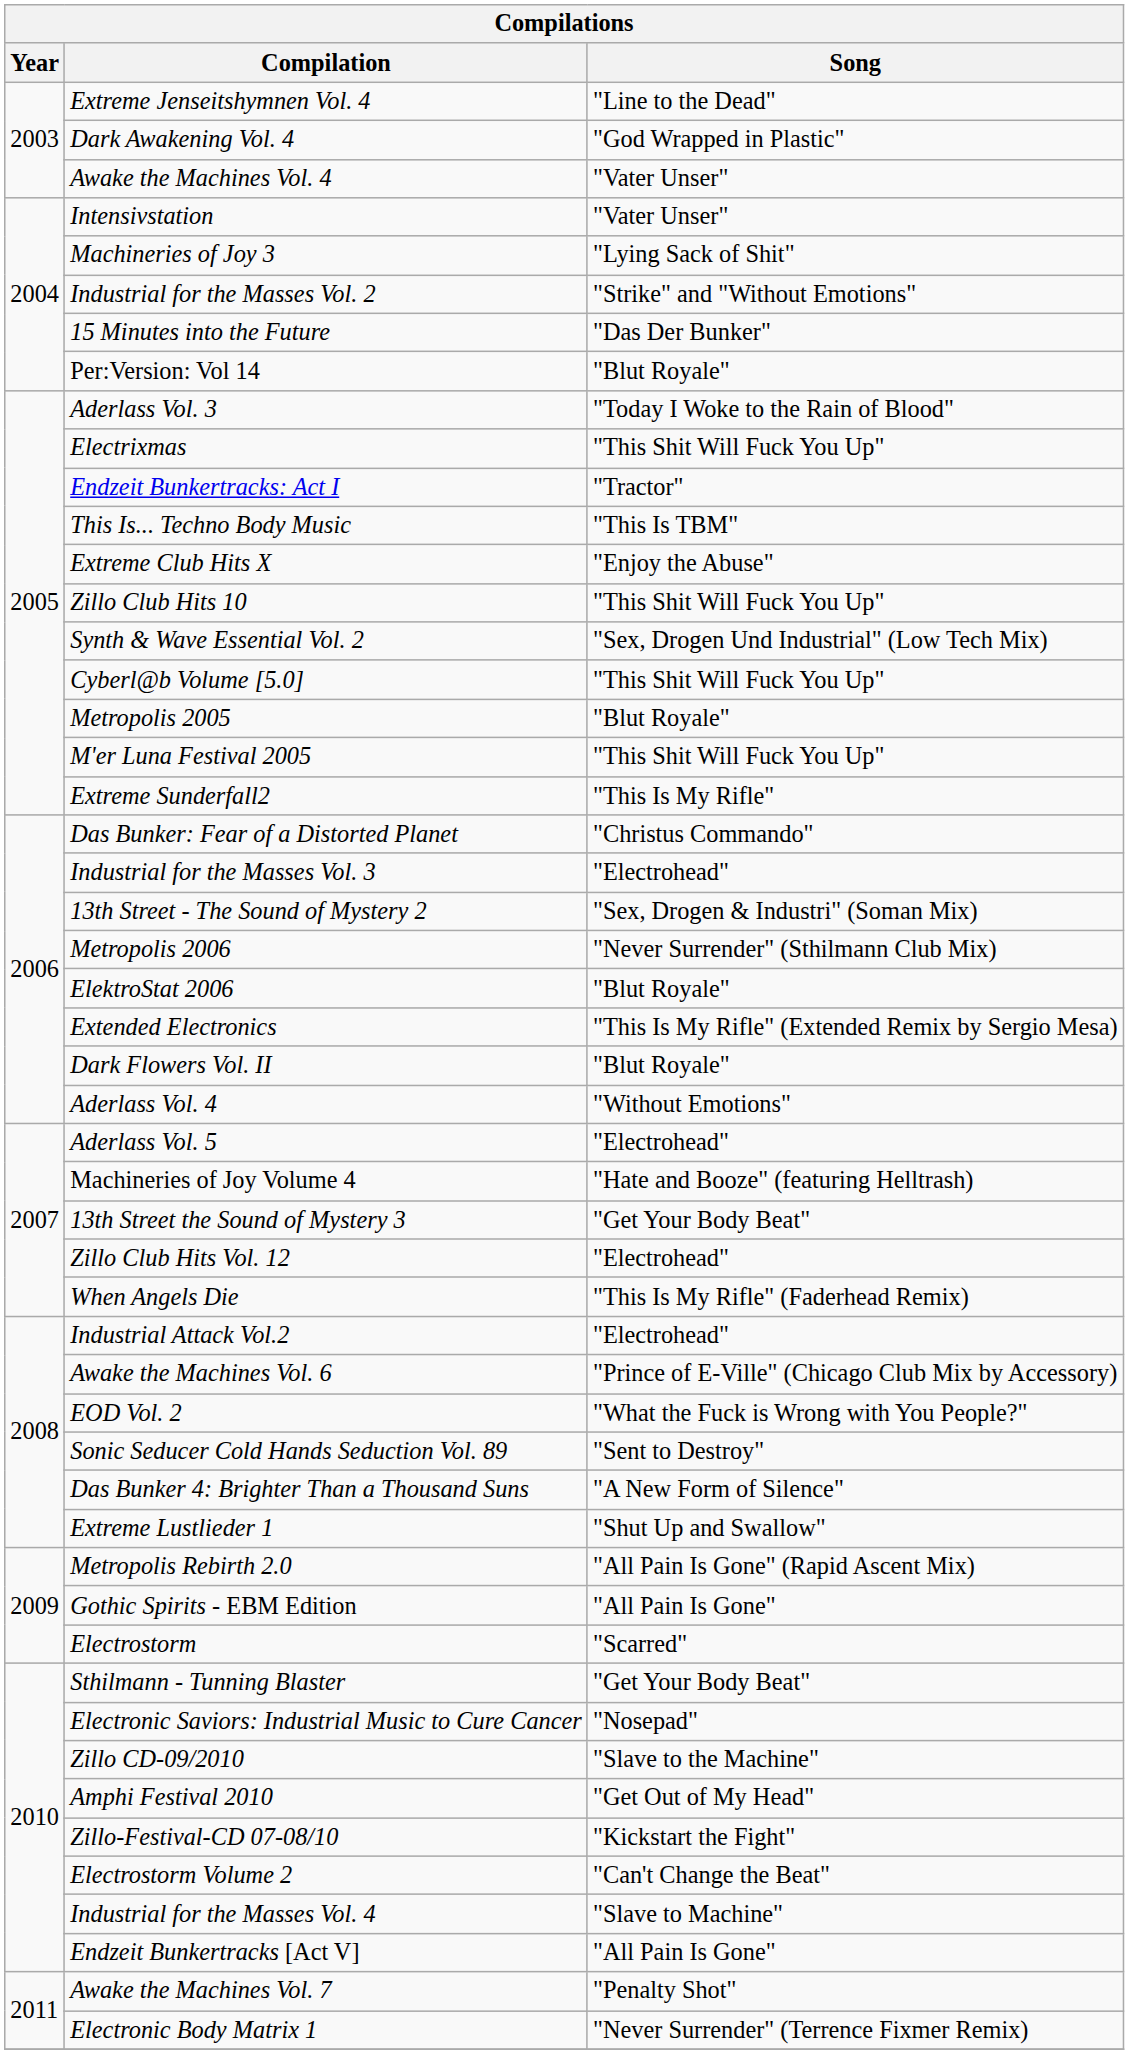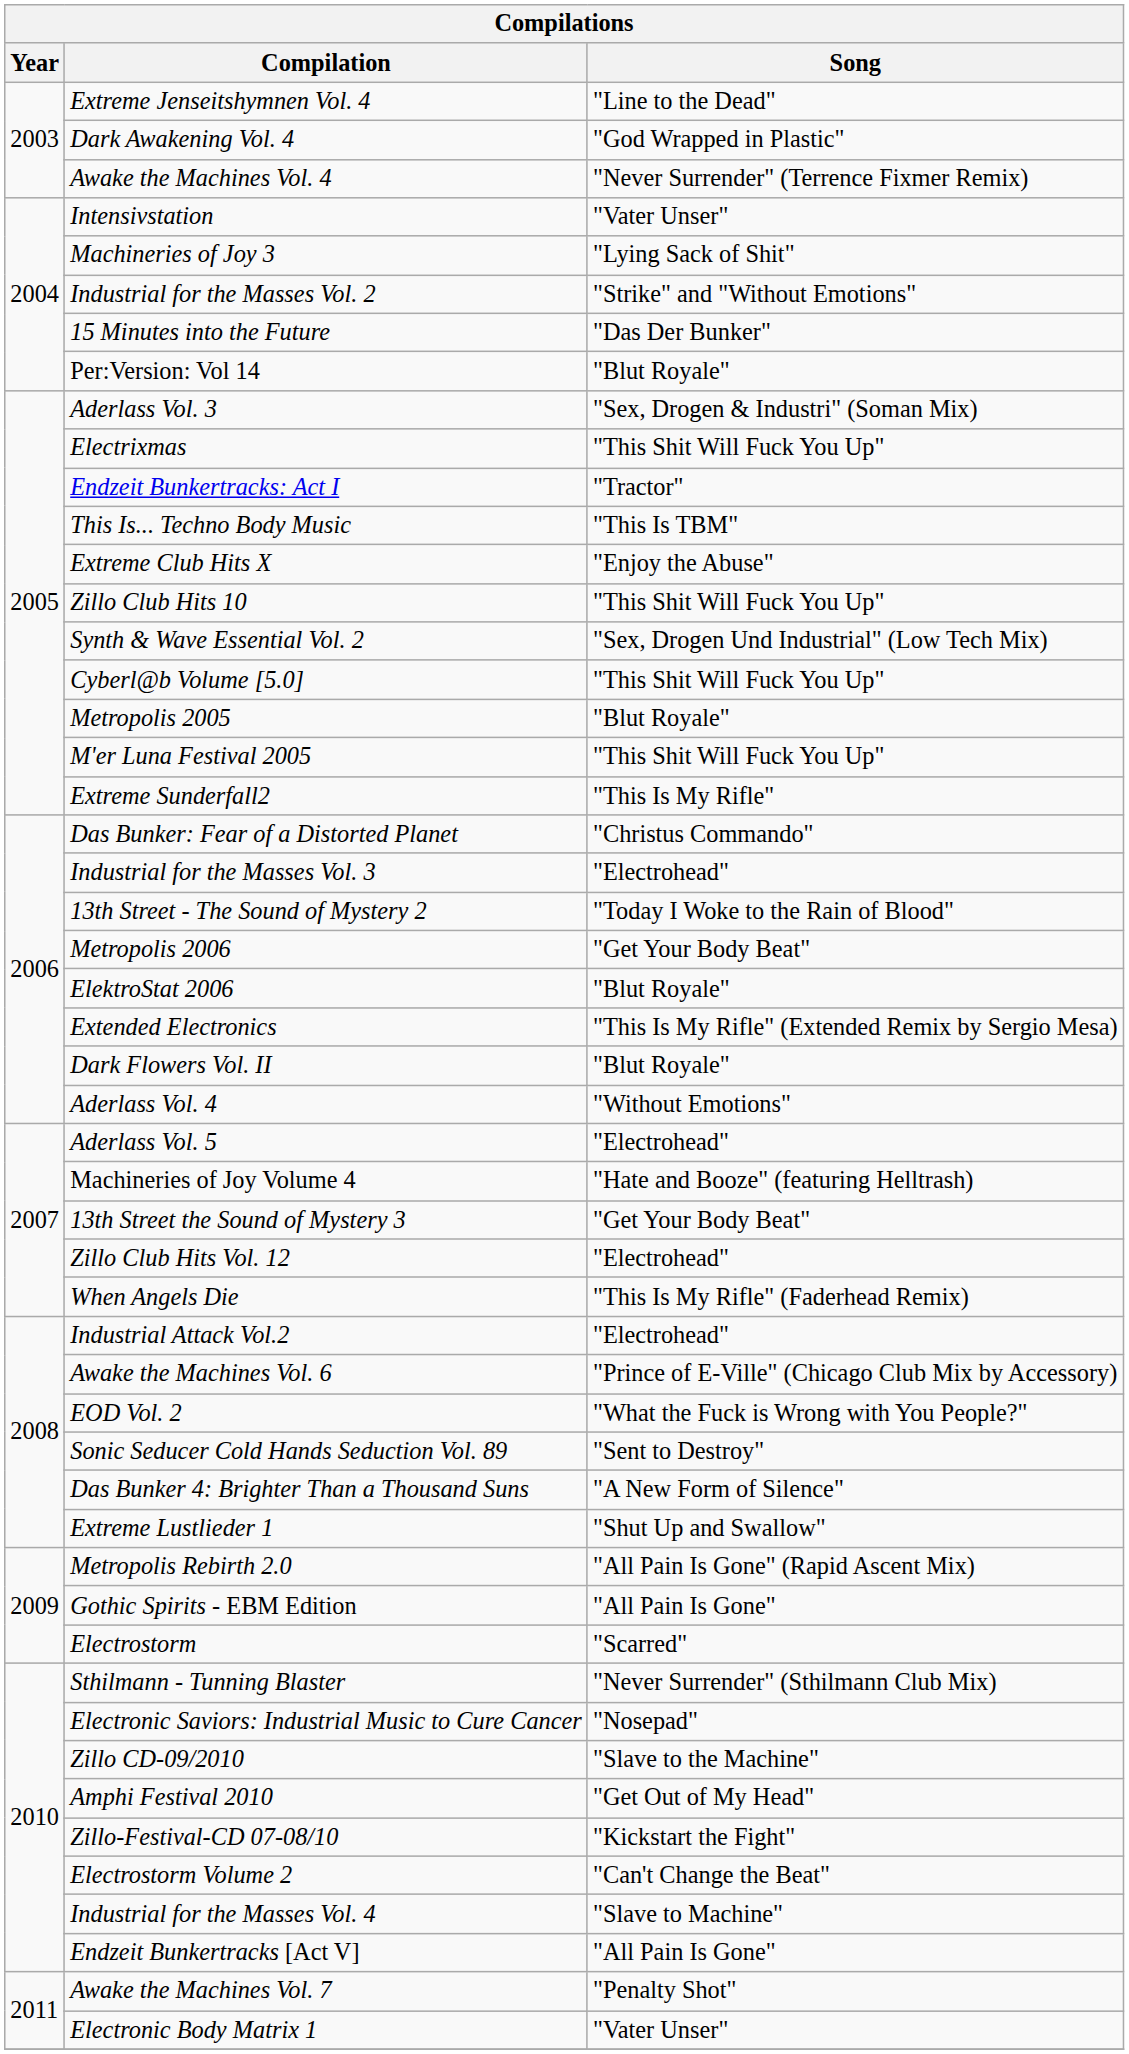 <table class="wikitable">
 <tr>
 <th colspan="3">Compilations</th>
 </tr>
 <tr>
 <th>Year</th>
 <th>Compilation</th>
 <th>Song</th>
 </tr>
 <tr>
 <td rowspan="3">2003</td>
 <td><em>Extreme Jenseitshymnen Vol. 4</em></td>
 <td>"Line to the Dead"</td>
 </tr>
 <tr>
 <td><em>Dark Awakening Vol. 4</em></td>
 <td>"God Wrapped in Plastic"</td>
 </tr>
 <tr>
 <td><em>Awake the Machines Vol. 4</em></td>
-<td>"Vater Unser"</td>
+<td>"Never Surrender" (Terrence Fixmer Remix)</td>
 </tr>
 <tr>
 <td rowspan="5">2004</td>
 <td><em>Intensivstation</em></td>
 <td>"Vater Unser"</td>
 </tr>
 <tr>
 <td><em>Machineries of Joy 3</em></td>
 <td>"Lying Sack of Shit"</td>
 </tr>
 <tr>
 <td><em>Industrial for the Masses Vol. 2</em></td>
 <td>"Strike" and "Without Emotions"</td>
 </tr>
 <tr>
 <td><em>15 Minutes into the Future</em></td>
 <td>"Das Der Bunker"</td>
 </tr>
 <tr>
 <td>Per:Version: Vol 14</td>
 <td>"Blut Royale"</td>
 </tr>
 <tr>
 <td rowspan="11">2005</td>
 <td><em>Aderlass Vol. 3</em></td>
-<td>"Today I Woke to the Rain of Blood"</td>
+<td>"Sex, Drogen & Industri" (Soman Mix)</td>
 </tr>
 <tr>
 <td><em>Electrixmas</em></td>
 <td>"This Shit Will Fuck You Up"</td>
 </tr>
 <tr>
 <td><em><a href='#'>Endzeit Bunkertracks: Act I</a></em></td>
 <td>"Tractor"</td>
 </tr>
 <tr>
 <td><em>This Is... Techno Body Music</em></td>
 <td>"This Is TBM"</td>
 </tr>
 <tr>
 <td><em>Extreme Club Hits X</em></td>
 <td>"Enjoy the Abuse"</td>
 </tr>
 <tr>
 <td><em>Zillo Club Hits 10</em></td>
 <td>"This Shit Will Fuck You Up"</td>
 </tr>
 <tr>
 <td><em>Synth & Wave Essential Vol. 2</em></td>
 <td>"Sex, Drogen Und Industrial" (Low Tech Mix)</td>
 </tr>
 <tr>
 <td><em>Cyberl@b Volume [5.0]</em></td>
 <td>"This Shit Will Fuck You Up"</td>
 </tr>
 <tr>
 <td><em>Metropolis 2005</em></td>
 <td>"Blut Royale"</td>
 </tr>
 <tr>
 <td><em>M'er Luna Festival 2005</em></td>
 <td>"This Shit Will Fuck You Up"</td>
 </tr>
 <tr>
 <td><em>Extreme Sunderfall2</em></td>
 <td>"This Is My Rifle"</td>
 </tr>
 <tr>
 <td rowspan="8">2006</td>
 <td><em>Das Bunker: Fear of a Distorted Planet</em></td>
 <td>"Christus Commando"</td>
 </tr>
 <tr>
 <td><em>Industrial for the Masses Vol. 3</em></td>
 <td>"Electrohead"</td>
 </tr>
 <tr>
 <td><em>13th Street - The Sound of Mystery 2</em></td>
-<td>"Sex, Drogen & Industri" (Soman Mix)</td>
+<td>"Today I Woke to the Rain of Blood"</td>
 </tr>
 <tr>
 <td><em>Metropolis 2006</em></td>
-<td>"Never Surrender" (Sthilmann Club Mix)</td>
+<td>"Get Your Body Beat"</td>
 </tr>
 <tr>
 <td><em>ElektroStat 2006</em></td>
 <td>"Blut Royale"</td>
 </tr>
 <tr>
 <td><em>Extended Electronics</em></td>
 <td>"This Is My Rifle" (Extended Remix by Sergio Mesa)</td>
 </tr>
 <tr>
 <td><em>Dark Flowers Vol. II</em></td>
 <td>"Blut Royale"</td>
 </tr>
 <tr>
 <td><em>Aderlass Vol. 4</em></td>
 <td>"Without Emotions"</td>
 </tr>
 <tr>
 <td rowspan="5">2007</td>
 <td><em>Aderlass Vol. 5</em></td>
 <td>"Electrohead"</td>
 </tr>
 <tr>
 <td>Machineries of Joy Volume 4</td>
 <td>"Hate and Booze" (featuring Helltrash)</td>
 </tr>
 <tr>
 <td><em>13th Street the Sound of Mystery 3</em></td>
 <td>"Get Your Body Beat"</td>
 </tr>
 <tr>
 <td><em>Zillo Club Hits Vol. 12</em></td>
 <td>"Electrohead"</td>
 </tr>
 <tr>
 <td><em>When Angels Die</em></td>
 <td>"This Is My Rifle" (Faderhead Remix)</td>
 </tr>
 <tr>
 <td rowspan="6">2008</td>
 <td><em>Industrial Attack Vol.2</em></td>
 <td>"Electrohead"</td>
 </tr>
 <tr>
 <td><em>Awake the Machines Vol. 6</em></td>
 <td>"Prince of E-Ville" (Chicago Club Mix by Accessory)</td>
 </tr>
 <tr>
 <td><em>EOD Vol. 2</em></td>
 <td>"What the Fuck is Wrong with You People?"</td>
 </tr>
 <tr>
 <td><em>Sonic Seducer Cold Hands Seduction Vol. 89</em></td>
 <td>"Sent to Destroy"</td>
 </tr>
 <tr>
 <td><em>Das Bunker 4: Brighter Than a Thousand Suns</em></td>
 <td>"A New Form of Silence"</td>
 </tr>
 <tr>
 <td><em>Extreme Lustlieder 1</em></td>
 <td>"Shut Up and Swallow"</td>
 </tr>
 <tr>
 <td rowspan="3">2009</td>
 <td><em>Metropolis Rebirth 2.0</em></td>
 <td>"All Pain Is Gone" (Rapid Ascent Mix)</td>
 </tr>
 <tr>
 <td><em>Gothic Spirits</em> - EBM Edition</td>
 <td>"All Pain Is Gone"</td>
 </tr>
 <tr>
 <td><em>Electrostorm</em></td>
 <td>"Scarred"</td>
 </tr>
 <tr>
 <td rowspan="8">2010</td>
 <td><em>Sthilmann - Tunning Blaster</em></td>
-<td>"Get Your Body Beat"</td>
+<td>"Never Surrender" (Sthilmann Club Mix)</td>
 </tr>
 <tr>
 <td><em>Electronic Saviors: Industrial Music to Cure Cancer</em></td>
 <td>"Nosepad"</td>
 </tr>
 <tr>
 <td><em>Zillo CD-09/2010</em></td>
 <td>"Slave to the Machine"</td>
 </tr>
 <tr>
 <td><em>Amphi Festival 2010</em></td>
 <td>"Get Out of My Head"</td>
 </tr>
 <tr>
 <td><em>Zillo-Festival-CD 07-08/10</em></td>
 <td>"Kickstart the Fight"</td>
 </tr>
 <tr>
 <td><em>Electrostorm Volume 2</em></td>
 <td>"Can't Change the Beat"</td>
 </tr>
 <tr>
 <td><em>Industrial for the Masses Vol. 4</em></td>
 <td>"Slave to Machine"</td>
 </tr>
 <tr>
 <td><em>Endzeit Bunkertracks</em> [Act V]</td>
 <td>"All Pain Is Gone"</td>
 </tr>
 <tr>
 <td rowspan="2">2011</td>
 <td><em>Awake the Machines Vol. 7</em></td>
 <td>"Penalty Shot"</td>
 </tr>
 <tr>
 <td><em>Electronic Body Matrix 1</em></td>
-<td>"Never Surrender" (Terrence Fixmer Remix)</td>
+<td>"Vater Unser"</td>
 </tr>
 <tr>
 </tr>
 </table>
